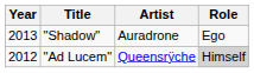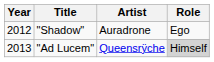 <table class="wikitable sortable">
 <tr>
 <th>Year</th>
 <th>Title</th>
 <th>Artist</th>
 <th>Role</th>
 </tr>
 <tr>
-<td>2013</td>
+<td>2012</td>
 <td>"Shadow"</td>
 <td>Auradrone</td>
 <td>Ego</td>
 </tr>
 <tr>
-<td>2012</td>
+<td>2013</td>
 <td>"Ad Lucem"</td>
 <td><a href='#'>Queensrÿche</a></td>
 <td style="background: lightgrey;">Himself</td>
 </tr>
 </table>
